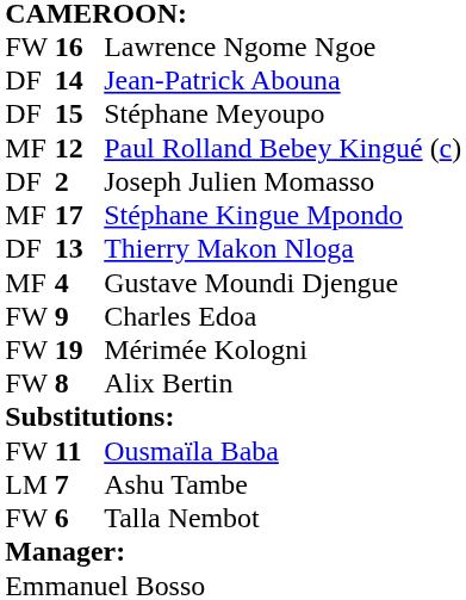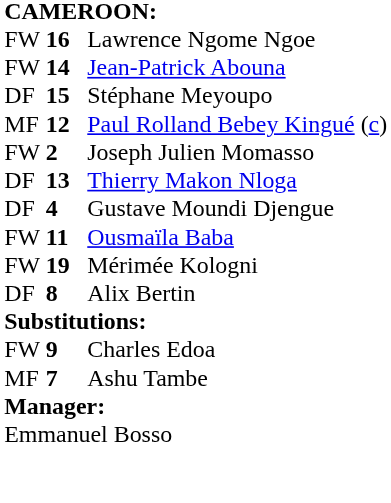 <table style="font-size: 90%" cellspacing="0" cellpadding="0" align="center">
 <tr>
 <td colspan=4><br><strong>CAMEROON:</strong></td>
 </tr>
 <tr>
 <th width=25></th>
 <th width=25></th>
 </tr>
 <tr>
 <td>FW</td>
 <td><strong>16</strong></td>
 <td>Lawrence Ngome Ngoe</td>
 </tr>
 <tr>
-<td>DF</td>
+<td>FW</td>
 <td><strong>14</strong></td>
 <td><a href='#'>Jean-Patrick Abouna</a></td>
 </tr>
 <tr>
 <td>DF</td>
 <td><strong>15</strong></td>
 <td>Stéphane Meyoupo</td>
 </tr>
 <tr>
 <td>MF</td>
 <td><strong>12</strong></td>
 <td><a href='#'>Paul Rolland Bebey Kingué</a> (<a href='#'>c</a>)</td>
 </tr>
 <tr>
-<td>DF</td>
+<td>FW</td>
 <td><strong>2</strong></td>
 <td>Joseph Julien Momasso</td>
-<td></td>
-<td></td>
-</tr>
-<tr>
-<td>MF</td>
-<td><strong>17</strong></td>
-<td><a href='#'>Stéphane Kingue Mpondo</a></td>
 <td></td>
 <td></td>
 </tr>
 <tr>
 <td>DF</td>
 <td><strong>13</strong></td>
 <td><a href='#'>Thierry Makon Nloga</a></td>
 </tr>
 <tr>
-<td>MF</td>
+<td>DF</td>
 <td><strong>4</strong></td>
 <td>Gustave Moundi Djengue</td>
+</tr>
+<tr>
+<td>FW</td>
+<td><strong>11</strong></td>
+<td><a href='#'>Ousmaïla Baba</a></td>
+<td></td>
+<td></td>
+</tr>
+<tr>
+<td>FW</td>
+<td><strong>19</strong></td>
+<td>Mérimée Kologni</td>
+</tr>
+<tr>
+<td>DF</td>
+<td><strong>8</strong></td>
+<td>Alix Bertin</td>
+<td></td>
+</tr>
+<tr>
+<td colspan=3><strong>Substitutions:</strong></td>
 </tr>
 <tr>
 <td>FW</td>
 <td><strong>9</strong></td>
 <td>Charles Edoa</td>
 <td></td>
 <td></td>
 </tr>
 <tr>
-<td>FW</td>
-<td><strong>19</strong></td>
-<td>Mérimée Kologni</td>
-</tr>
-<tr>
-<td>FW</td>
-<td><strong>8</strong></td>
-<td>Alix Bertin</td>
-<td></td>
-</tr>
-<tr>
-<td colspan=3><strong>Substitutions:</strong></td>
-</tr>
-<tr>
-<td>FW</td>
-<td><strong>11</strong></td>
-<td><a href='#'>Ousmaïla Baba</a></td>
-<td></td>
-<td></td>
-</tr>
-<tr>
-<td>LM</td>
+<td>MF</td>
 <td><strong>7</strong></td>
 <td>Ashu Tambe</td>
-<td></td>
-<td></td>
-</tr>
-<tr>
-<td>FW</td>
-<td><strong>6</strong></td>
-<td>Talla Nembot</td>
 <td></td>
 <td></td>
 </tr>
 <tr>
 <td colspan=3><strong>Manager:</strong></td>
 </tr>
 <tr>
 <td colspan=3> Emmanuel Bosso</td>
 </tr>
 </table>
